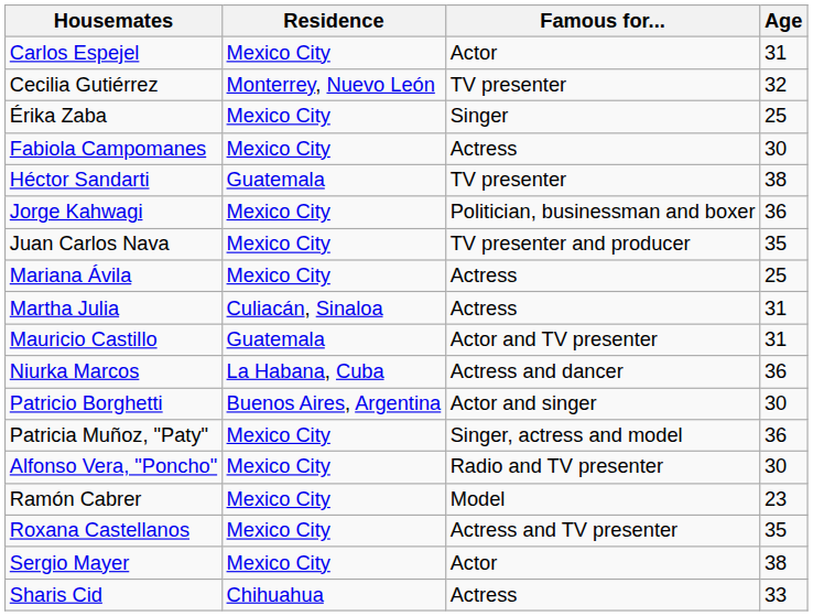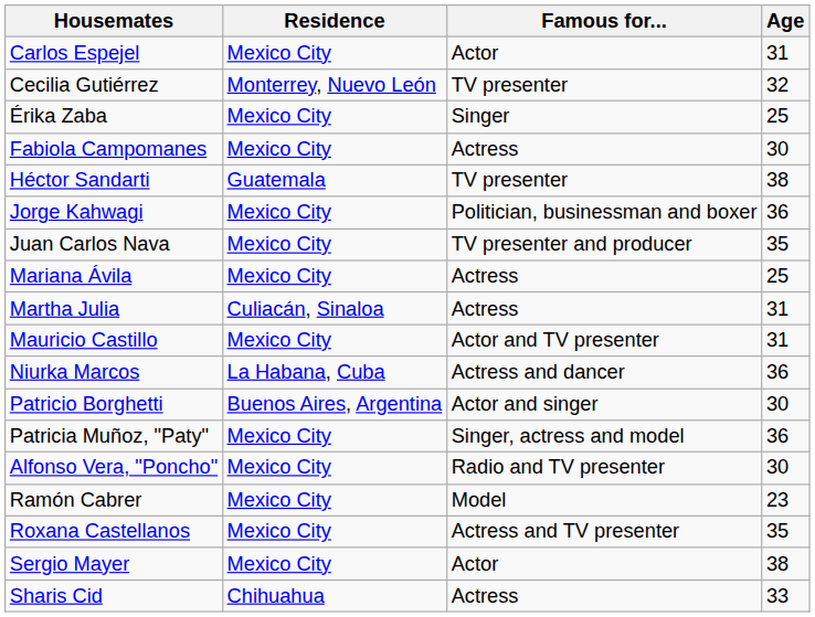 <table class="wikitable">
 <tr>
 <th>Housemates</th>
 <th>Residence</th>
 <th>Famous for...</th>
 <th>Age</th>
 </tr>
 <tr>
 <td><a href='#'>Carlos Espejel</a></td>
 <td><a href='#'>Mexico City</a></td>
 <td>Actor</td>
 <td>31</td>
 </tr>
 <tr>
 <td>Cecilia Gutiérrez</td>
 <td><a href='#'>Monterrey</a>, <a href='#'>Nuevo León</a></td>
 <td>TV presenter</td>
 <td>32</td>
 </tr>
 <tr>
 <td>Érika Zaba</td>
 <td><a href='#'>Mexico City</a></td>
 <td>Singer</td>
 <td>25</td>
 </tr>
 <tr>
 <td><a href='#'>Fabiola Campomanes</a></td>
 <td><a href='#'>Mexico City</a></td>
 <td>Actress</td>
 <td>30</td>
 </tr>
 <tr>
 <td><a href='#'>Héctor Sandarti</a></td>
 <td><a href='#'>Guatemala</a></td>
 <td>TV presenter</td>
 <td>38</td>
 </tr>
 <tr>
 <td><a href='#'>Jorge Kahwagi</a></td>
 <td><a href='#'>Mexico City</a></td>
 <td>Politician, businessman and boxer</td>
 <td>36</td>
 </tr>
 <tr>
 <td>Juan Carlos Nava</td>
 <td><a href='#'>Mexico City</a></td>
 <td>TV presenter and producer</td>
 <td>35</td>
 </tr>
 <tr>
 <td><a href='#'>Mariana Ávila</a></td>
 <td><a href='#'>Mexico City</a></td>
 <td>Actress</td>
 <td>25</td>
 </tr>
 <tr>
 <td><a href='#'>Martha Julia</a></td>
 <td><a href='#'>Culiacán</a>, <a href='#'>Sinaloa</a></td>
 <td>Actress</td>
 <td>31</td>
 </tr>
 <tr>
 <td><a href='#'>Mauricio Castillo</a></td>
-<td><a href='#'>Guatemala</a></td>
+<td><a href='#'>Mexico City</a></td>
 <td>Actor and TV presenter</td>
 <td>31</td>
 </tr>
 <tr>
 <td><a href='#'>Niurka Marcos</a></td>
 <td><a href='#'>La Habana</a>, <a href='#'>Cuba</a></td>
 <td>Actress and dancer</td>
 <td>36</td>
 </tr>
 <tr>
 <td><a href='#'>Patricio Borghetti</a></td>
 <td><a href='#'>Buenos Aires</a>, <a href='#'>Argentina</a></td>
 <td>Actor and singer</td>
 <td>30</td>
 </tr>
 <tr>
 <td>Patricia Muñoz, "Paty"</td>
 <td><a href='#'>Mexico City</a></td>
 <td>Singer, actress and model</td>
 <td>36</td>
 </tr>
 <tr>
 <td><a href='#'>Alfonso Vera, "Poncho"</a></td>
 <td><a href='#'>Mexico City</a></td>
 <td>Radio and TV presenter</td>
 <td>30</td>
 </tr>
 <tr>
 <td>Ramón Cabrer</td>
 <td><a href='#'>Mexico City</a></td>
 <td>Model</td>
 <td>23</td>
 </tr>
 <tr>
 <td><a href='#'>Roxana Castellanos</a></td>
 <td><a href='#'>Mexico City</a></td>
 <td>Actress and TV presenter</td>
 <td>35</td>
 </tr>
 <tr>
 <td><a href='#'>Sergio Mayer</a></td>
 <td><a href='#'>Mexico City</a></td>
 <td>Actor</td>
 <td>38</td>
 </tr>
 <tr>
 <td><a href='#'>Sharis Cid</a></td>
 <td><a href='#'>Chihuahua</a></td>
 <td>Actress</td>
 <td>33</td>
 </tr>
 </table>
